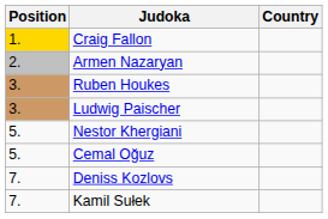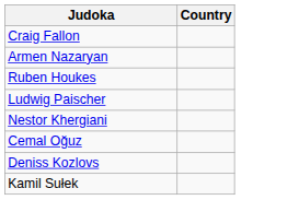 <table class=wikitable>
 <tr>
-<th width=10>Position</th>
 <th width=200>Judoka</th>
 <th width=10>Country</th>
 </tr>
 <tr>
-<td bgcolor=gold>1.</td>
 <td><a href='#'>Craig Fallon</a></td>
 <td></td>
 </tr>
 <tr>
-<td bgcolor="silver">2.</td>
 <td><a href='#'>Armen Nazaryan</a></td>
 <td></td>
 </tr>
 <tr>
-<td bgcolor="CC9966">3.</td>
 <td><a href='#'>Ruben Houkes</a></td>
 <td></td>
 </tr>
 <tr>
-<td bgcolor="CC9966">3.</td>
 <td><a href='#'>Ludwig Paischer</a></td>
 <td></td>
 </tr>
 <tr>
-<td>5.</td>
 <td><a href='#'>Nestor Khergiani</a></td>
 <td></td>
 </tr>
 <tr>
-<td>5.</td>
 <td><a href='#'>Cemal Oğuz</a></td>
 <td></td>
 </tr>
 <tr>
-<td>7.</td>
 <td><a href='#'>Deniss Kozlovs</a></td>
 <td></td>
 </tr>
 <tr>
-<td>7.</td>
 <td>Kamil Sułek</td>
 <td></td>
 </tr>
 </table>
